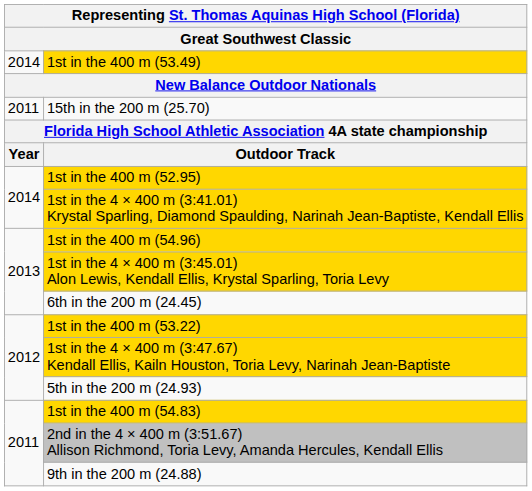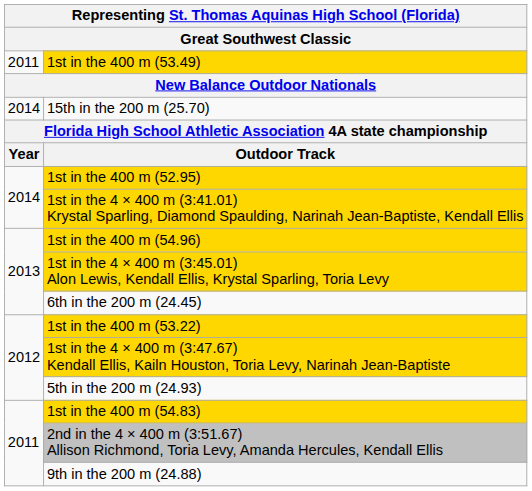 <table class="wikitable sortable">
 <tr>
 <th colspan="7">Representing <a href='#'>St. Thomas Aquinas High School (Florida)</a></th>
 </tr>
 <tr>
 <th colspan="7">Great Southwest Classic</th>
 </tr>
 <tr>
-<td>2014</td>
+<td>2011</td>
 <td bgcolor=gold>1st in the 400 m (53.49)</td>
 </tr>
 <tr>
 <th colspan="7"><a href='#'>New Balance Outdoor Nationals</a></th>
 </tr>
 <tr>
-<td>2011</td>
+<td>2014</td>
 <td>15th in the 200 m (25.70)</td>
 </tr>
 <tr>
 <th colspan="7"><a href='#'>Florida High School Athletic Association</a> 4A state championship</th>
 </tr>
 <tr>
 <th>Year</th>
 <th>Outdoor Track</th>
 </tr>
 <tr>
 <td Rowspan=2>2014</td>
 <td bgcolor=gold>1st in the 400 m (52.95)</td>
 </tr>
 <tr>
 <td bgcolor=gold>1st in the 4 × 400 m (3:41.01)<br>Krystal Sparling, Diamond Spaulding, Narinah Jean-Baptiste, Kendall Ellis</td>
 </tr>
 <tr>
 <td Rowspan=3>2013</td>
 <td bgcolor=gold>1st in the 400 m (54.96)</td>
 </tr>
 <tr>
 <td bgcolor=gold>1st in the 4 × 400 m (3:45.01)<br>Alon Lewis, Kendall Ellis, Krystal Sparling, Toria Levy</td>
 </tr>
 <tr>
 <td>6th in the 200 m (24.45)</td>
 </tr>
 <tr>
 <td Rowspan=3>2012</td>
 <td bgcolor=gold>1st in the 400 m (53.22)</td>
 </tr>
 <tr>
 <td bgcolor=gold>1st in the 4 × 400 m (3:47.67)<br>Kendall Ellis, Kailn Houston, Toria Levy, Narinah Jean-Baptiste</td>
 </tr>
 <tr>
 <td>5th in the 200 m (24.93)</td>
 </tr>
 <tr>
 <td Rowspan=3>2011</td>
 <td bgcolor=gold>1st in the 400 m (54.83)</td>
 </tr>
 <tr>
 <td bgcolor=silver>2nd in the 4 × 400 m (3:51.67)<br>Allison Richmond, Toria Levy, Amanda Hercules, Kendall Ellis</td>
 </tr>
 <tr>
 <td>9th in the 200 m (24.88)</td>
 </tr>
 </table>
